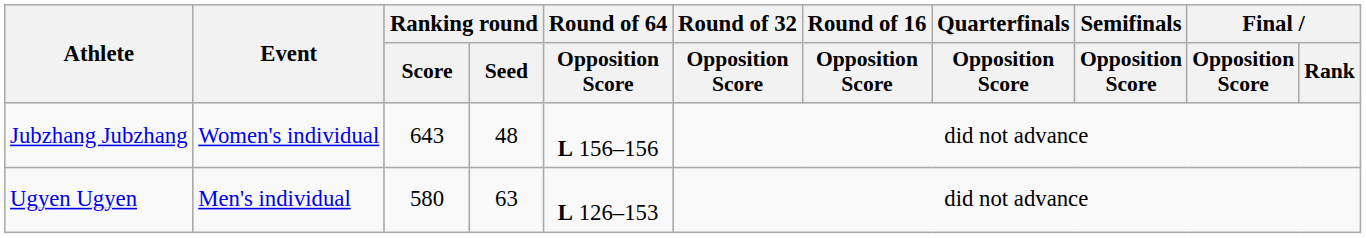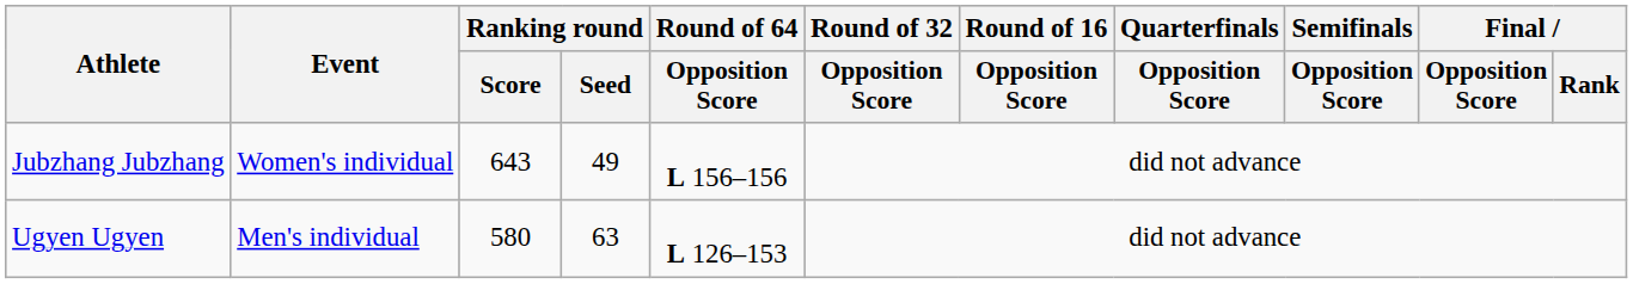 <table class="wikitable" style="font-size:90%">
 <tr>
 <th rowspan="2">Athlete</th>
 <th rowspan="2">Event</th>
 <th colspan="2">Ranking round</th>
 <th>Round of 64</th>
 <th>Round of 32</th>
 <th>Round of 16</th>
 <th>Quarterfinals</th>
 <th>Semifinals</th>
 <th colspan="2">Final / </th>
 </tr>
 <tr style="font-size:95%">
 <th>Score</th>
 <th>Seed</th>
 <th>Opposition<br>Score</th>
 <th>Opposition<br>Score</th>
 <th>Opposition<br>Score</th>
 <th>Opposition<br>Score</th>
 <th>Opposition<br>Score</th>
 <th>Opposition<br>Score</th>
 <th>Rank</th>
 </tr>
 <tr align=center>
 <td align=left><a href='#'>Jubzhang Jubzhang</a></td>
 <td align=left><a href='#'>Women's individual</a></td>
 <td>643</td>
-<td>48</td>
+<td>49</td>
 <td><br><strong>L</strong> 156–156</td>
 <td colspan=6>did not advance</td>
 </tr>
 <tr align=center>
 <td align=left><a href='#'>Ugyen Ugyen</a></td>
 <td align=left><a href='#'>Men's individual</a></td>
 <td>580</td>
 <td>63</td>
 <td><br><strong>L</strong> 126–153</td>
 <td colspan=6>did not advance</td>
 </tr>
 </table>
